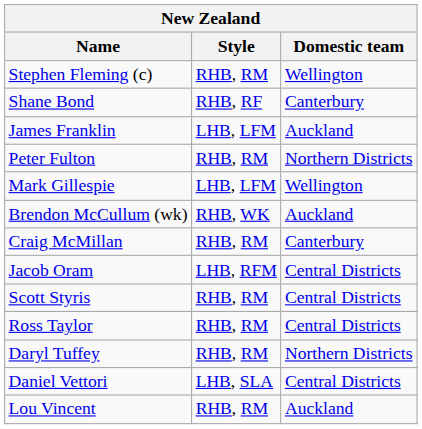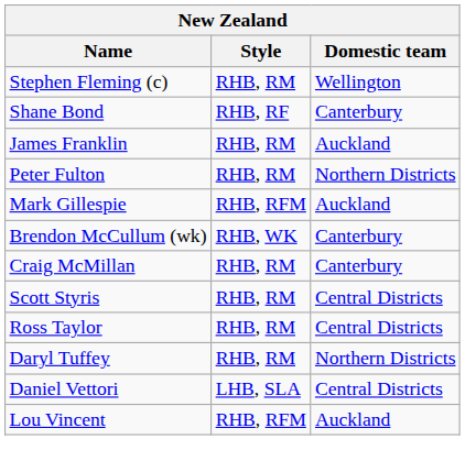 <table class="wikitable">
 <tr>
 <th colspan="3">New Zealand </th>
 </tr>
 <tr>
 <th>Name</th>
 <th>Style</th>
 <th>Domestic team</th>
 </tr>
 <tr>
 <td><a href='#'>Stephen Fleming</a> (c)</td>
 <td><a href='#'>RHB</a>, <a href='#'>RM</a></td>
 <td><a href='#'>Wellington</a></td>
 </tr>
 <tr>
 <td><a href='#'>Shane Bond</a></td>
 <td><a href='#'>RHB</a>, <a href='#'>RF</a></td>
 <td><a href='#'>Canterbury</a></td>
 </tr>
 <tr>
 <td><a href='#'>James Franklin</a></td>
-<td><a href='#'>LHB</a>, <a href='#'>LFM</a></td>
+<td><a href='#'>RHB</a>, <a href='#'>RM</a></td>
 <td><a href='#'>Auckland</a></td>
 </tr>
 <tr>
 <td><a href='#'>Peter Fulton</a></td>
 <td><a href='#'>RHB</a>, <a href='#'>RM</a></td>
 <td><a href='#'>Northern Districts</a></td>
 </tr>
 <tr>
 <td><a href='#'>Mark Gillespie</a></td>
-<td><a href='#'>LHB</a>, <a href='#'>LFM</a></td>
-<td><a href='#'>Wellington</a></td>
+<td><a href='#'>RHB</a>, <a href='#'>RFM</a></td>
+<td><a href='#'>Auckland</a></td>
 </tr>
 <tr>
 <td><a href='#'>Brendon McCullum</a> (wk)</td>
 <td><a href='#'>RHB</a>, <a href='#'>WK</a></td>
-<td><a href='#'>Auckland</a></td>
+<td><a href='#'>Canterbury</a></td>
 </tr>
 <tr>
 <td><a href='#'>Craig McMillan</a></td>
 <td><a href='#'>RHB</a>, <a href='#'>RM</a></td>
 <td><a href='#'>Canterbury</a></td>
-</tr>
-<tr>
-<td><a href='#'>Jacob Oram</a></td>
-<td><a href='#'>LHB</a>, <a href='#'>RFM</a></td>
-<td><a href='#'>Central Districts</a></td>
 </tr>
 <tr>
 <td><a href='#'>Scott Styris</a></td>
 <td><a href='#'>RHB</a>, <a href='#'>RM</a></td>
 <td><a href='#'>Central Districts</a></td>
 </tr>
 <tr>
 <td><a href='#'>Ross Taylor</a></td>
 <td><a href='#'>RHB</a>, <a href='#'>RM</a></td>
 <td><a href='#'>Central Districts</a></td>
 </tr>
 <tr>
 <td><a href='#'>Daryl Tuffey</a></td>
 <td><a href='#'>RHB</a>, <a href='#'>RM</a></td>
 <td><a href='#'>Northern Districts</a></td>
 </tr>
 <tr>
 <td><a href='#'>Daniel Vettori</a></td>
 <td><a href='#'>LHB</a>, <a href='#'>SLA</a></td>
 <td><a href='#'>Central Districts</a></td>
 </tr>
 <tr>
 <td><a href='#'>Lou Vincent</a></td>
-<td><a href='#'>RHB</a>, <a href='#'>RM</a></td>
+<td><a href='#'>RHB</a>, <a href='#'>RFM</a></td>
 <td><a href='#'>Auckland</a></td>
 </tr>
 </table>
